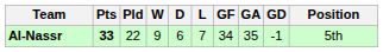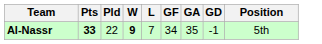 <table class="wikitable" style="text-align: center;">
 <tr>
 <th width=100>Team</th>
 <th width=20>Pts</th>
 <th width=20>Pld</th>
 <th width=20>W</th>
-<th width=20>D</th>
 <th width=20>L</th>
 <th width=20>GF</th>
 <th width=20>GA</th>
 <th width=20>GD</th>
 <th width=100>Position</th>
 </tr>
 <tr align=center bgcolor=ccffcc>
 <td align=left><strong>Al-Nassr</strong></td>
 <td><strong>33</strong></td>
 <td>22</td>
-<td>9</td>
-<td>6</td>
+<td><strong>9</strong></td>
 <td>7</td>
 <td>34</td>
 <td>35</td>
 <td>-1</td>
 <td>5th</td>
 </tr>
 </table>
